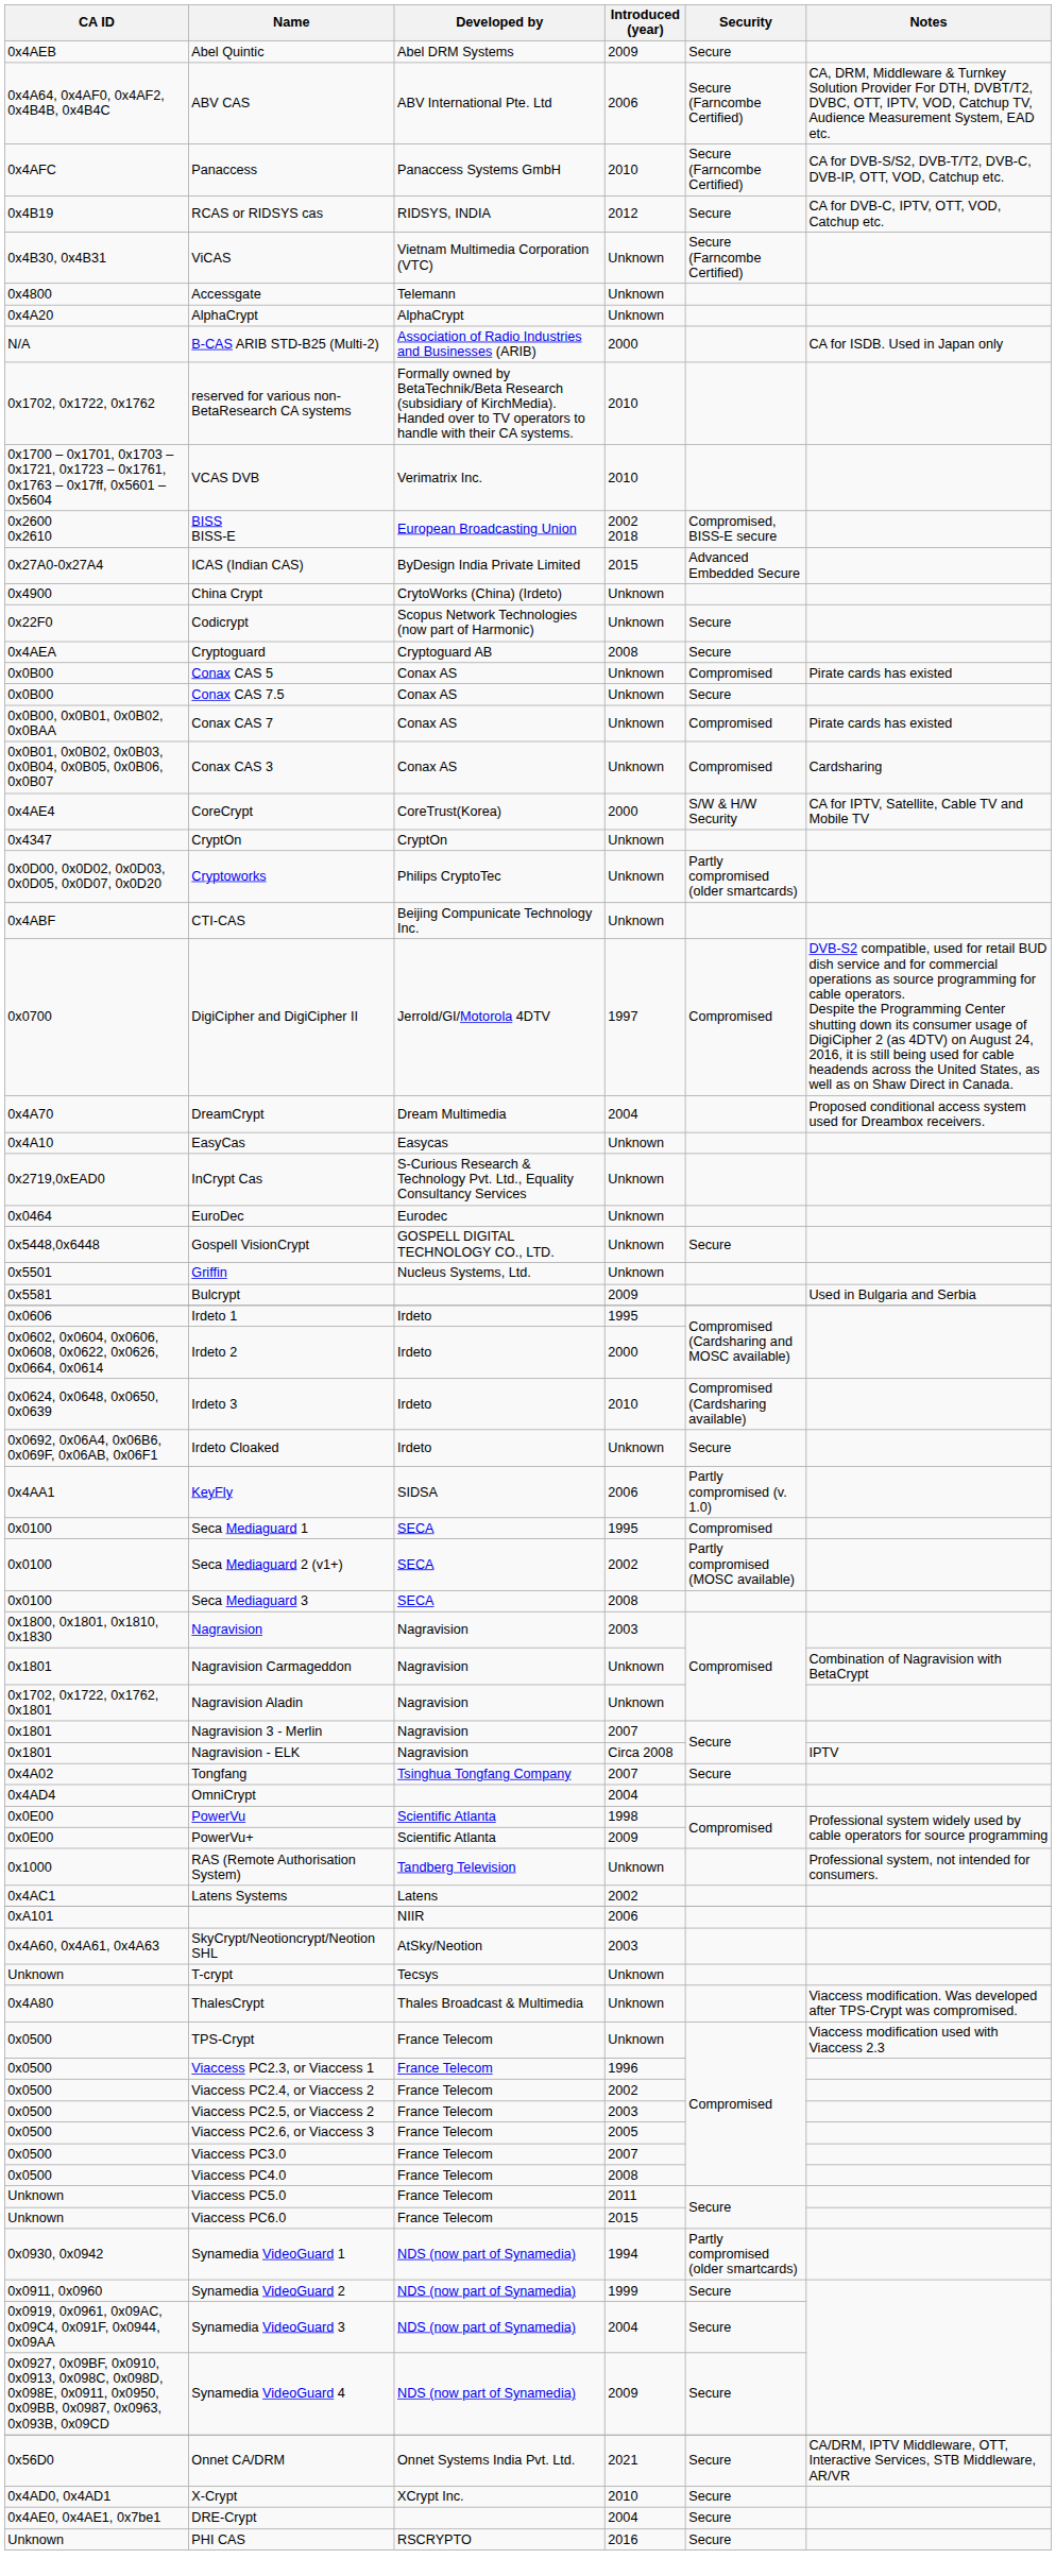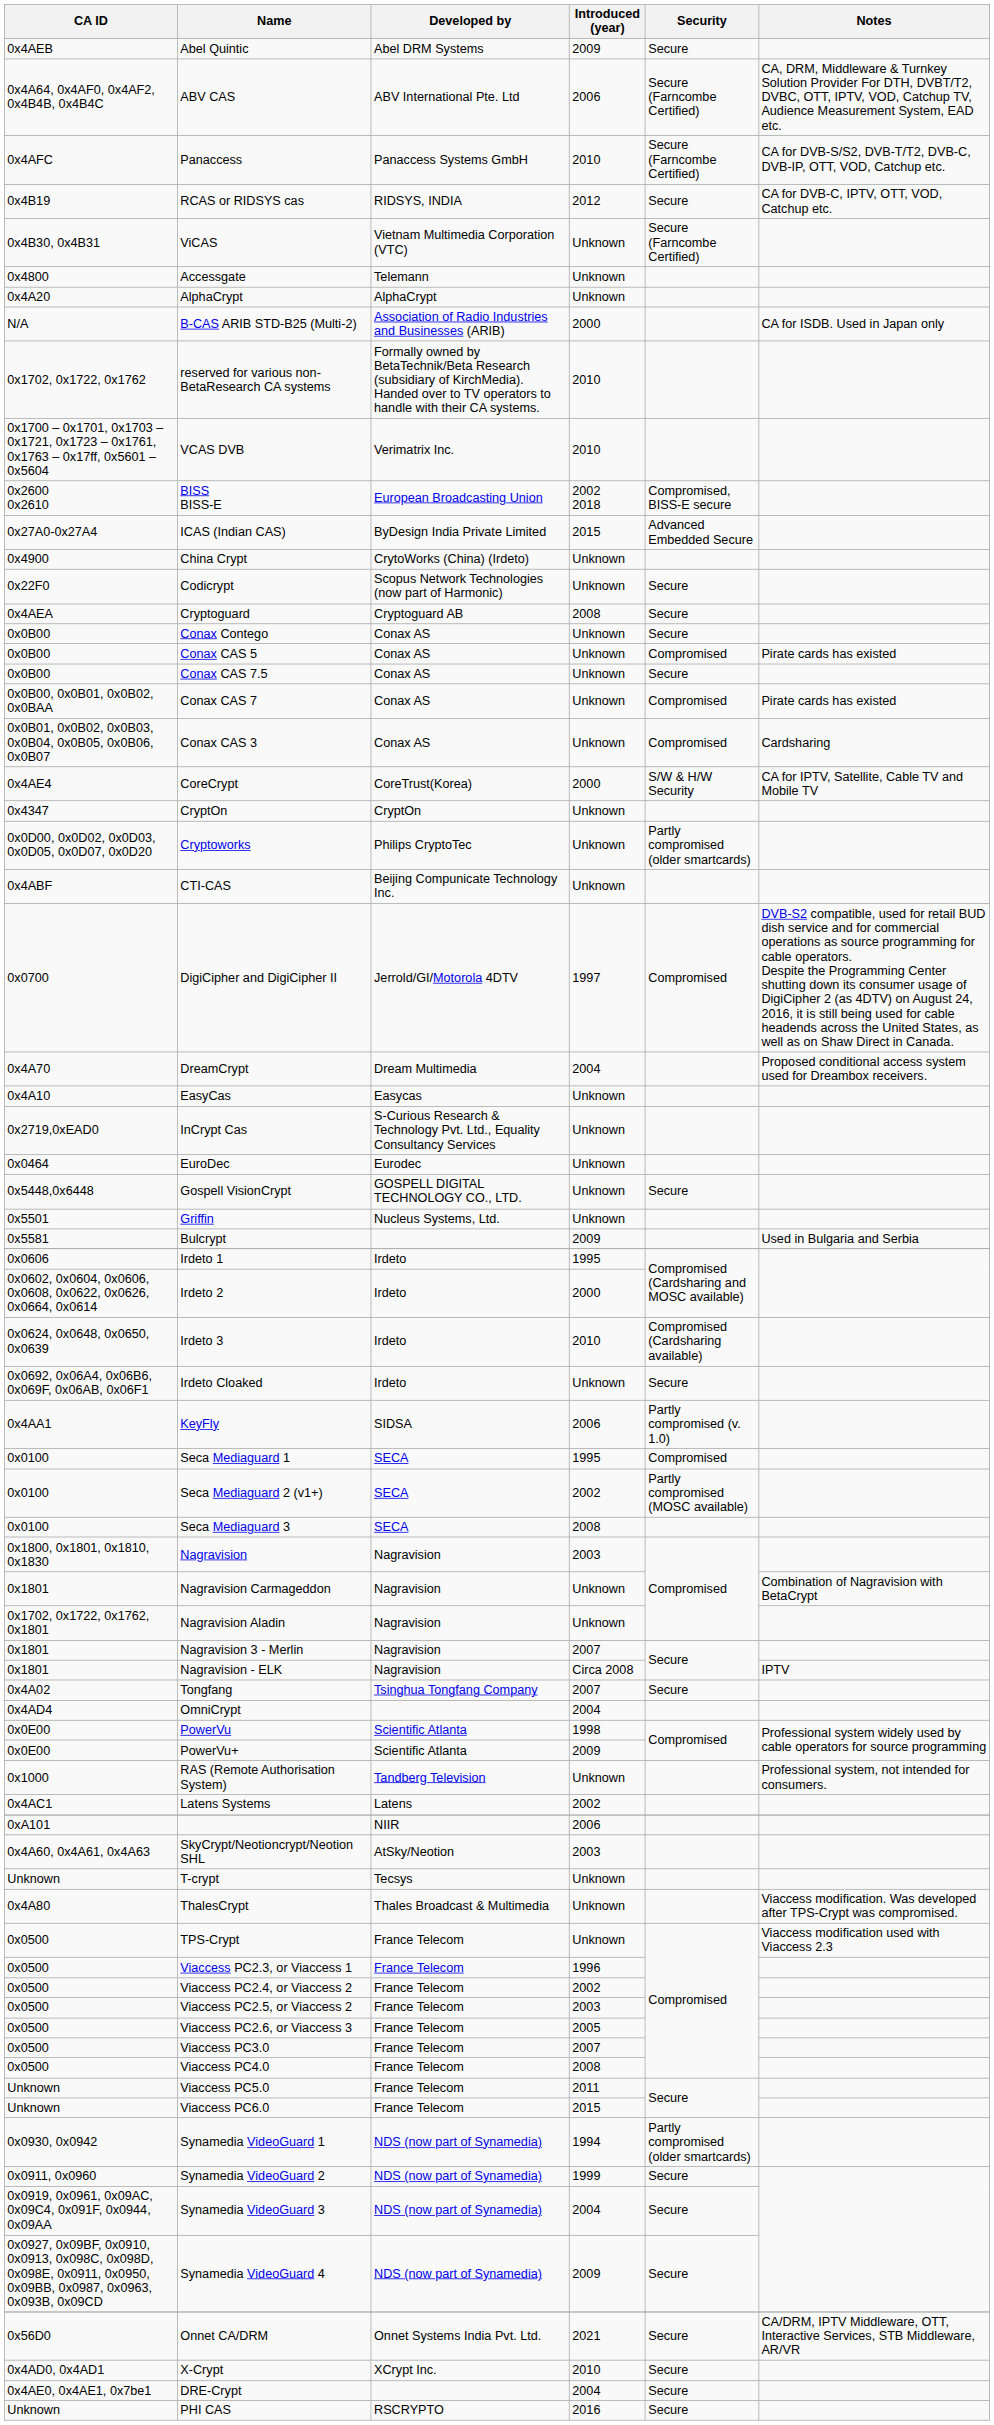 <table class="wikitable">
 <tr>
 <th>CA ID</th>
 <th>Name</th>
 <th>Developed by</th>
 <th>Introduced (year)</th>
 <th>Security</th>
 <th>Notes</th>
 </tr>
 <tr>
 <td>0x4AEB</td>
 <td>Abel Quintic</td>
 <td>Abel DRM Systems</td>
 <td>2009</td>
 <td>Secure</td>
 <td></td>
 </tr>
 <tr>
 <td>0x4A64, 0x4AF0, 0x4AF2, 0x4B4B, 0x4B4C</td>
 <td>ABV CAS</td>
 <td>ABV International Pte. Ltd</td>
 <td>2006</td>
 <td>Secure (Farncombe Certified)</td>
 <td>CA, DRM, Middleware & Turnkey Solution Provider For DTH, DVBT/T2, DVBC, OTT, IPTV, VOD, Catchup TV, Audience Measurement System, EAD etc.</td>
 </tr>
 <tr>
 <td>0x4AFC</td>
 <td>Panaccess</td>
 <td>Panaccess Systems GmbH</td>
 <td>2010</td>
 <td>Secure (Farncombe Certified)</td>
 <td>CA for DVB-S/S2, DVB-T/T2, DVB-C, DVB-IP, OTT, VOD, Catchup etc.</td>
 </tr>
 <tr>
 <td>0x4B19</td>
 <td>RCAS or RIDSYS cas</td>
 <td>RIDSYS, INDIA</td>
 <td>2012</td>
 <td>Secure</td>
 <td>CA for DVB-C, IPTV, OTT, VOD, Catchup etc.</td>
 </tr>
 <tr>
 <td>0x4B30, 0x4B31</td>
 <td>ViCAS</td>
 <td>Vietnam Multimedia Corporation (VTC)</td>
 <td>Unknown</td>
 <td>Secure (Farncombe Certified)</td>
 <td></td>
 </tr>
 <tr>
 <td>0x4800</td>
 <td>Accessgate</td>
 <td>Telemann</td>
 <td>Unknown</td>
 <td></td>
 <td></td>
 </tr>
 <tr>
 <td>0x4A20</td>
 <td>AlphaCrypt</td>
 <td>AlphaCrypt</td>
 <td>Unknown</td>
 <td></td>
 <td></td>
 </tr>
 <tr>
 <td>N/A</td>
 <td><a href='#'>B-CAS</a> ARIB STD-B25 (Multi-2)</td>
 <td><a href='#'>Association of Radio Industries and Businesses</a> (ARIB)</td>
 <td>2000</td>
 <td></td>
 <td>CA for ISDB. Used in Japan only</td>
 </tr>
 <tr>
 <td>0x1702, 0x1722, 0x1762</td>
 <td>reserved for various non-BetaResearch CA systems</td>
 <td>Formally owned by BetaTechnik/Beta Research (subsidiary of KirchMedia). Handed over to TV operators to handle with their CA systems.</td>
 <td>2010</td>
 <td></td>
 <td></td>
 </tr>
 <tr>
 <td>0x1700 – 0x1701, 0x1703 – 0x1721, 0x1723 – 0x1761, 0x1763 – 0x17ff, 0x5601 – 0x5604</td>
 <td>VCAS DVB</td>
 <td>Verimatrix Inc.</td>
 <td>2010</td>
 <td></td>
 <td></td>
 </tr>
 <tr>
 <td>0x2600<br>0x2610</td>
 <td><a href='#'>BISS</a><br>BISS-E</td>
 <td><a href='#'>European Broadcasting Union</a></td>
 <td>2002<br>2018</td>
 <td>Compromised, BISS-E secure</td>
 <td></td>
 </tr>
 <tr>
 <td>0x27A0-0x27A4</td>
 <td>ICAS (Indian CAS)</td>
 <td>ByDesign India Private Limited</td>
 <td>2015</td>
 <td>Advanced Embedded Secure</td>
 <td></td>
 </tr>
 <tr>
 <td>0x4900</td>
 <td>China Crypt</td>
 <td>CrytoWorks (China) (Irdeto)</td>
 <td>Unknown</td>
 <td></td>
 <td></td>
 </tr>
 <tr>
 <td>0x22F0</td>
 <td>Codicrypt</td>
 <td>Scopus Network Technologies (now part of Harmonic)</td>
 <td>Unknown</td>
 <td>Secure</td>
 <td></td>
 </tr>
 <tr>
 <td>0x4AEA</td>
 <td>Cryptoguard</td>
 <td>Cryptoguard AB</td>
 <td>2008</td>
+<td>Secure</td>
+<td></td>
+</tr>
+<tr>
+<td>0x0B00</td>
+<td><a href='#'>Conax</a> Contego</td>
+<td>Conax AS</td>
+<td>Unknown</td>
 <td>Secure</td>
 <td></td>
 </tr>
 <tr>
 <td>0x0B00</td>
 <td><a href='#'>Conax</a> CAS 5</td>
 <td>Conax AS</td>
 <td>Unknown</td>
 <td>Compromised</td>
 <td>Pirate cards has existed</td>
 </tr>
 <tr>
 <td>0x0B00</td>
 <td><a href='#'>Conax</a> CAS 7.5</td>
 <td>Conax AS</td>
 <td>Unknown</td>
 <td>Secure</td>
 <td></td>
 </tr>
 <tr>
 <td>0x0B00, 0x0B01, 0x0B02, 0x0BAA</td>
 <td>Conax CAS 7</td>
 <td>Conax AS</td>
 <td>Unknown</td>
 <td>Compromised</td>
 <td>Pirate cards has existed</td>
 </tr>
 <tr>
 <td>0x0B01, 0x0B02, 0x0B03, 0x0B04, 0x0B05, 0x0B06, 0x0B07</td>
 <td>Conax CAS 3</td>
 <td>Conax AS</td>
 <td>Unknown</td>
 <td>Compromised</td>
 <td>Cardsharing</td>
 </tr>
 <tr>
 <td>0x4AE4</td>
 <td>CoreCrypt</td>
 <td>CoreTrust(Korea)</td>
 <td>2000</td>
 <td>S/W & H/W Security</td>
 <td>CA for IPTV, Satellite, Cable TV and Mobile TV</td>
 </tr>
 <tr>
 <td>0x4347</td>
 <td>CryptOn</td>
 <td>CryptOn</td>
 <td>Unknown</td>
 <td></td>
 <td></td>
 </tr>
 <tr>
 <td>0x0D00, 0x0D02, 0x0D03, 0x0D05, 0x0D07, 0x0D20</td>
 <td><a href='#'>Cryptoworks</a></td>
 <td>Philips CryptoTec</td>
 <td>Unknown</td>
 <td>Partly compromised (older smartcards)</td>
 <td></td>
 </tr>
 <tr>
 <td>0x4ABF</td>
 <td>CTI-CAS</td>
 <td>Beijing Compunicate Technology Inc.</td>
 <td>Unknown</td>
 <td></td>
 <td></td>
 </tr>
 <tr>
 <td>0x0700</td>
 <td>DigiCipher and DigiCipher II</td>
 <td>Jerrold/GI/<a href='#'>Motorola</a> 4DTV</td>
 <td>1997</td>
 <td>Compromised</td>
 <td><a href='#'>DVB-S2</a> compatible, used for retail BUD dish service and for commercial operations as source programming for cable operators.<br>Despite the Programming Center shutting down its consumer usage of DigiCipher 2 (as 4DTV) on August 24, 2016, it is still being used for cable headends across the United States, as well as on Shaw Direct in Canada.</td>
 </tr>
 <tr>
 <td>0x4A70</td>
 <td>DreamCrypt</td>
 <td>Dream Multimedia</td>
 <td>2004</td>
 <td></td>
 <td>Proposed conditional access system used for Dreambox receivers.</td>
 </tr>
 <tr>
 <td>0x4A10</td>
 <td>EasyCas</td>
 <td>Easycas</td>
 <td>Unknown</td>
 <td></td>
 <td></td>
 </tr>
 <tr>
 <td>0x2719,0xEAD0</td>
 <td>InCrypt Cas</td>
 <td>S-Curious Research & Technology Pvt. Ltd., Equality Consultancy Services</td>
 <td>Unknown</td>
 <td></td>
 <td></td>
 </tr>
 <tr>
 <td>0x0464</td>
 <td>EuroDec</td>
 <td>Eurodec</td>
 <td>Unknown</td>
 <td></td>
 <td></td>
 </tr>
 <tr>
 <td>0x5448,0x6448</td>
 <td>Gospell VisionCrypt</td>
 <td>GOSPELL DIGITAL TECHNOLOGY CO., LTD.</td>
 <td>Unknown</td>
 <td>Secure</td>
 <td></td>
 </tr>
 <tr>
 <td>0x5501</td>
 <td><a href='#'>Griffin</a></td>
 <td>Nucleus Systems, Ltd.</td>
 <td>Unknown</td>
 <td></td>
 <td></td>
 </tr>
 <tr>
 <td>0x5581</td>
 <td>Bulcrypt</td>
 <td></td>
 <td>2009</td>
 <td></td>
 <td>Used in Bulgaria and Serbia</td>
 </tr>
 <tr>
 </tr>
 <tr>
 <td>0x0606</td>
 <td>Irdeto 1</td>
 <td>Irdeto</td>
 <td>1995</td>
 <td rowspan="2">Compromised (Cardsharing and MOSC available)</td>
 <td rowspan="2"></td>
 </tr>
 <tr>
 <td>0x0602, 0x0604, 0x0606, 0x0608, 0x0622, 0x0626, 0x0664, 0x0614</td>
 <td>Irdeto 2</td>
 <td>Irdeto</td>
 <td>2000</td>
 </tr>
 <tr>
 <td>0x0624, 0x0648, 0x0650, 0x0639</td>
 <td>Irdeto 3</td>
 <td>Irdeto</td>
 <td>2010</td>
 <td>Compromised (Cardsharing available)</td>
 <td></td>
 </tr>
 <tr>
 <td>0x0692, 0x06A4, 0x06B6, 0x069F, 0x06AB, 0x06F1</td>
 <td>Irdeto Cloaked</td>
 <td>Irdeto</td>
 <td>Unknown</td>
 <td>Secure</td>
 <td></td>
 </tr>
 <tr>
 <td>0x4AA1</td>
 <td><a href='#'>KeyFly</a></td>
 <td>SIDSA</td>
 <td>2006</td>
 <td>Partly compromised (v. 1.0)</td>
 <td></td>
 </tr>
 <tr>
 <td>0x0100</td>
 <td>Seca <a href='#'>Mediaguard</a> 1</td>
 <td><a href='#'>SECA</a></td>
 <td>1995</td>
 <td>Compromised</td>
 <td></td>
 </tr>
 <tr>
 <td>0x0100</td>
 <td>Seca <a href='#'>Mediaguard</a> 2 (v1+)</td>
 <td><a href='#'>SECA</a></td>
 <td>2002</td>
 <td>Partly compromised (MOSC available)</td>
 <td></td>
 </tr>
 <tr>
 <td>0x0100</td>
 <td>Seca <a href='#'>Mediaguard</a> 3</td>
 <td><a href='#'>SECA</a></td>
 <td>2008</td>
 <td></td>
 <td></td>
 </tr>
 <tr>
 <td>0x1800, 0x1801, 0x1810, 0x1830</td>
 <td><a href='#'>Nagravision</a></td>
 <td>Nagravision</td>
 <td>2003</td>
 <td rowspan="3">Compromised</td>
 <td></td>
 </tr>
 <tr>
 <td>0x1801</td>
 <td>Nagravision Carmageddon</td>
 <td>Nagravision</td>
 <td>Unknown</td>
 <td>Combination of Nagravision with BetaCrypt</td>
 </tr>
 <tr>
 <td>0x1702, 0x1722, 0x1762, 0x1801</td>
 <td>Nagravision Aladin</td>
 <td>Nagravision</td>
 <td>Unknown</td>
 <td></td>
 </tr>
 <tr>
 <td>0x1801</td>
 <td>Nagravision 3 - Merlin</td>
 <td>Nagravision</td>
 <td>2007</td>
 <td rowspan="2">Secure</td>
 <td></td>
 </tr>
 <tr>
 <td>0x1801</td>
 <td>Nagravision - ELK</td>
 <td>Nagravision</td>
 <td>Circa 2008</td>
 <td>IPTV</td>
 </tr>
 <tr>
 <td>0x4A02</td>
 <td>Tongfang</td>
 <td><a href='#'>Tsinghua Tongfang Company</a></td>
 <td>2007</td>
 <td>Secure</td>
 <td></td>
 </tr>
 <tr>
 <td>0x4AD4</td>
 <td>OmniCrypt</td>
 <td></td>
 <td>2004</td>
 <td></td>
 <td></td>
 </tr>
 <tr>
 <td>0x0E00</td>
 <td><a href='#'>PowerVu</a></td>
 <td><a href='#'>Scientific Atlanta</a></td>
 <td>1998</td>
 <td rowspan="2">Compromised</td>
 <td rowspan="2">Professional system widely used by cable operators for source programming</td>
 </tr>
 <tr>
 <td>0x0E00</td>
 <td>PowerVu+</td>
 <td>Scientific Atlanta</td>
 <td>2009</td>
 </tr>
 <tr>
 <td>0x1000</td>
 <td>RAS (Remote Authorisation System)</td>
 <td><a href='#'>Tandberg Television</a></td>
 <td>Unknown</td>
 <td></td>
 <td>Professional system, not intended for consumers.</td>
 </tr>
 <tr>
 <td>0x4AC1</td>
 <td>Latens Systems</td>
 <td>Latens</td>
 <td>2002</td>
 <td></td>
 <td></td>
 </tr>
 <tr>
 </tr>
 <tr>
 <td>0xA101</td>
 <td></td>
 <td>NIIR</td>
 <td>2006</td>
 <td></td>
 <td></td>
 </tr>
 <tr>
 <td>0x4A60, 0x4A61, 0x4A63</td>
 <td>SkyCrypt/Neotioncrypt/Neotion SHL</td>
 <td>AtSky/Neotion</td>
 <td>2003</td>
 <td></td>
 <td></td>
 </tr>
 <tr>
 <td>Unknown</td>
 <td>T-crypt</td>
 <td>Tecsys</td>
 <td>Unknown</td>
 <td></td>
 <td></td>
 </tr>
 <tr>
 <td>0x4A80</td>
 <td>ThalesCrypt</td>
 <td>Thales Broadcast & Multimedia</td>
 <td>Unknown</td>
 <td></td>
 <td>Viaccess modification. Was developed after TPS-Crypt was compromised.</td>
 </tr>
 <tr>
 <td>0x0500</td>
 <td>TPS-Crypt</td>
 <td>France Telecom</td>
 <td>Unknown</td>
 <td rowspan="7">Compromised</td>
 <td>Viaccess modification used with Viaccess 2.3</td>
 </tr>
 <tr>
 <td>0x0500</td>
 <td><a href='#'>Viaccess</a> PC2.3, or Viaccess 1</td>
 <td><a href='#'>France Telecom</a></td>
 <td>1996</td>
 <td></td>
 </tr>
 <tr>
 <td>0x0500</td>
 <td>Viaccess PC2.4, or Viaccess 2</td>
 <td>France Telecom</td>
 <td>2002</td>
 <td></td>
 </tr>
 <tr>
 <td>0x0500</td>
 <td>Viaccess PC2.5, or Viaccess 2</td>
 <td>France Telecom</td>
 <td>2003</td>
 <td></td>
 </tr>
 <tr>
 <td>0x0500</td>
 <td>Viaccess PC2.6, or Viaccess 3</td>
 <td>France Telecom</td>
 <td>2005</td>
 <td></td>
 </tr>
 <tr>
 <td>0x0500</td>
 <td>Viaccess PC3.0</td>
 <td>France Telecom</td>
 <td>2007</td>
 <td></td>
 </tr>
 <tr>
 <td>0x0500</td>
 <td>Viaccess PC4.0</td>
 <td>France Telecom</td>
 <td>2008</td>
 <td></td>
 </tr>
 <tr>
 <td>Unknown</td>
 <td>Viaccess PC5.0</td>
 <td>France Telecom</td>
 <td>2011</td>
 <td rowspan="2">Secure</td>
 <td></td>
 </tr>
 <tr>
 <td>Unknown</td>
 <td>Viaccess PC6.0</td>
 <td>France Telecom</td>
 <td>2015</td>
 <td></td>
 </tr>
 <tr>
 <td>0x0930, 0x0942</td>
 <td>Synamedia <a href='#'>VideoGuard</a> 1</td>
 <td><a href='#'>NDS (now part of Synamedia)</a></td>
 <td>1994</td>
 <td>Partly compromised (older smartcards)</td>
 <td></td>
 </tr>
 <tr>
 <td>0x0911, 0x0960</td>
 <td>Synamedia <a href='#'>VideoGuard</a> 2</td>
 <td><a href='#'>NDS (now part of Synamedia)</a></td>
 <td>1999</td>
 <td>Secure</td>
 <td rowspan="3"></td>
 </tr>
 <tr>
 <td>0x0919, 0x0961, 0x09AC, 0x09C4, 0x091F, 0x0944, 0x09AA</td>
 <td>Synamedia <a href='#'>VideoGuard</a> 3</td>
 <td><a href='#'>NDS (now part of Synamedia)</a></td>
 <td>2004</td>
 <td>Secure</td>
 </tr>
 <tr>
 <td>0x0927, 0x09BF, 0x0910, 0x0913, 0x098C, 0x098D, 0x098E, 0x0911, 0x0950, 0x09BB, 0x0987, 0x0963, 0x093B, 0x09CD</td>
 <td>Synamedia <a href='#'>VideoGuard</a> 4</td>
 <td><a href='#'>NDS (now part of Synamedia)</a></td>
 <td>2009</td>
 <td>Secure</td>
 </tr>
 <tr>
 </tr>
 <tr>
 <td>0x56D0</td>
 <td>Onnet CA/DRM</td>
 <td>Onnet Systems India Pvt. Ltd.</td>
 <td>2021</td>
 <td>Secure</td>
 <td>CA/DRM, IPTV Middleware, OTT, Interactive Services, STB Middleware, AR/VR</td>
 </tr>
 <tr>
 <td>0x4AD0, 0x4AD1</td>
 <td>X-Crypt</td>
 <td>XCrypt Inc.</td>
 <td>2010</td>
 <td>Secure</td>
 <td></td>
 </tr>
 <tr>
 <td>0x4AE0, 0x4AE1, 0x7be1</td>
 <td>DRE-Crypt</td>
 <td></td>
 <td>2004</td>
 <td>Secure</td>
 <td></td>
 </tr>
 <tr>
 <td>Unknown</td>
 <td>PHI CAS</td>
 <td>RSCRYPTO</td>
 <td>2016</td>
 <td>Secure</td>
 <td></td>
 </tr>
 </table>
